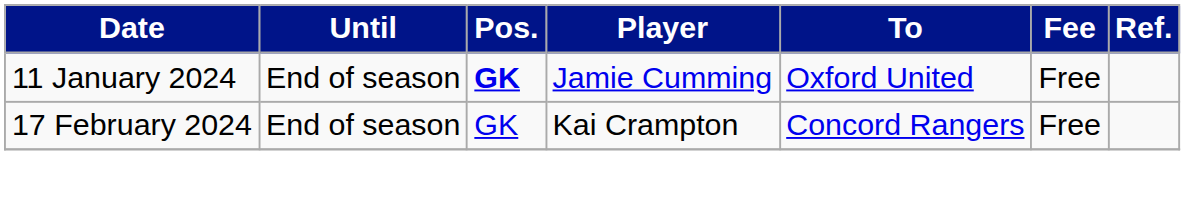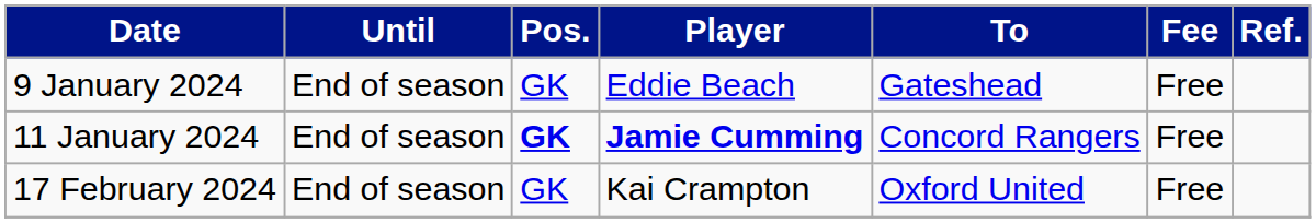 <table class="wikitable plainrowheaders sortable">
 <tr>
 <th style="background:#001489; color:#FFFFFF;">Date</th>
 <th style="background:#001489; color:#FFFFFF;">Until</th>
 <th style="background:#001489; color:#FFFFFF;">Pos.</th>
 <th style="background:#001489; color:#FFFFFF;">Player</th>
 <th style="background:#001489; color:#FFFFFF;">To</th>
 <th style="background:#001489; color:#FFFFFF;">Fee</th>
 <th style="background:#001489; color:#FFFFFF;">Ref.</th>
 </tr>
 <tr>
+<td>9 January 2024</td>
+<td>End of season</td>
+<td><a href='#'>GK</a></td>
+<td> <a href='#'>Eddie Beach</a></td>
+<td> <a href='#'>Gateshead</a></td>
+<td>Free</td>
+<td></td>
+</tr>
+<tr>
 <td>11 January 2024</td>
 <td>End of season</td>
 <td><strong><a href='#'>GK</a></strong></td>
-<td> <a href='#'>Jamie Cumming</a></td>
-<td> <a href='#'>Oxford United</a></td>
+<td><strong> <a href='#'>Jamie Cumming</a></strong></td>
+<td> <a href='#'>Concord Rangers</a></td>
 <td>Free</td>
 <td></td>
 </tr>
 <tr>
 <td>17 February 2024</td>
 <td>End of season</td>
 <td><a href='#'>GK</a></td>
 <td> Kai Crampton</td>
-<td> <a href='#'>Concord Rangers</a></td>
+<td> <a href='#'>Oxford United</a></td>
 <td>Free</td>
 <td></td>
 </tr>
 <tr>
 </tr>
 </table>
